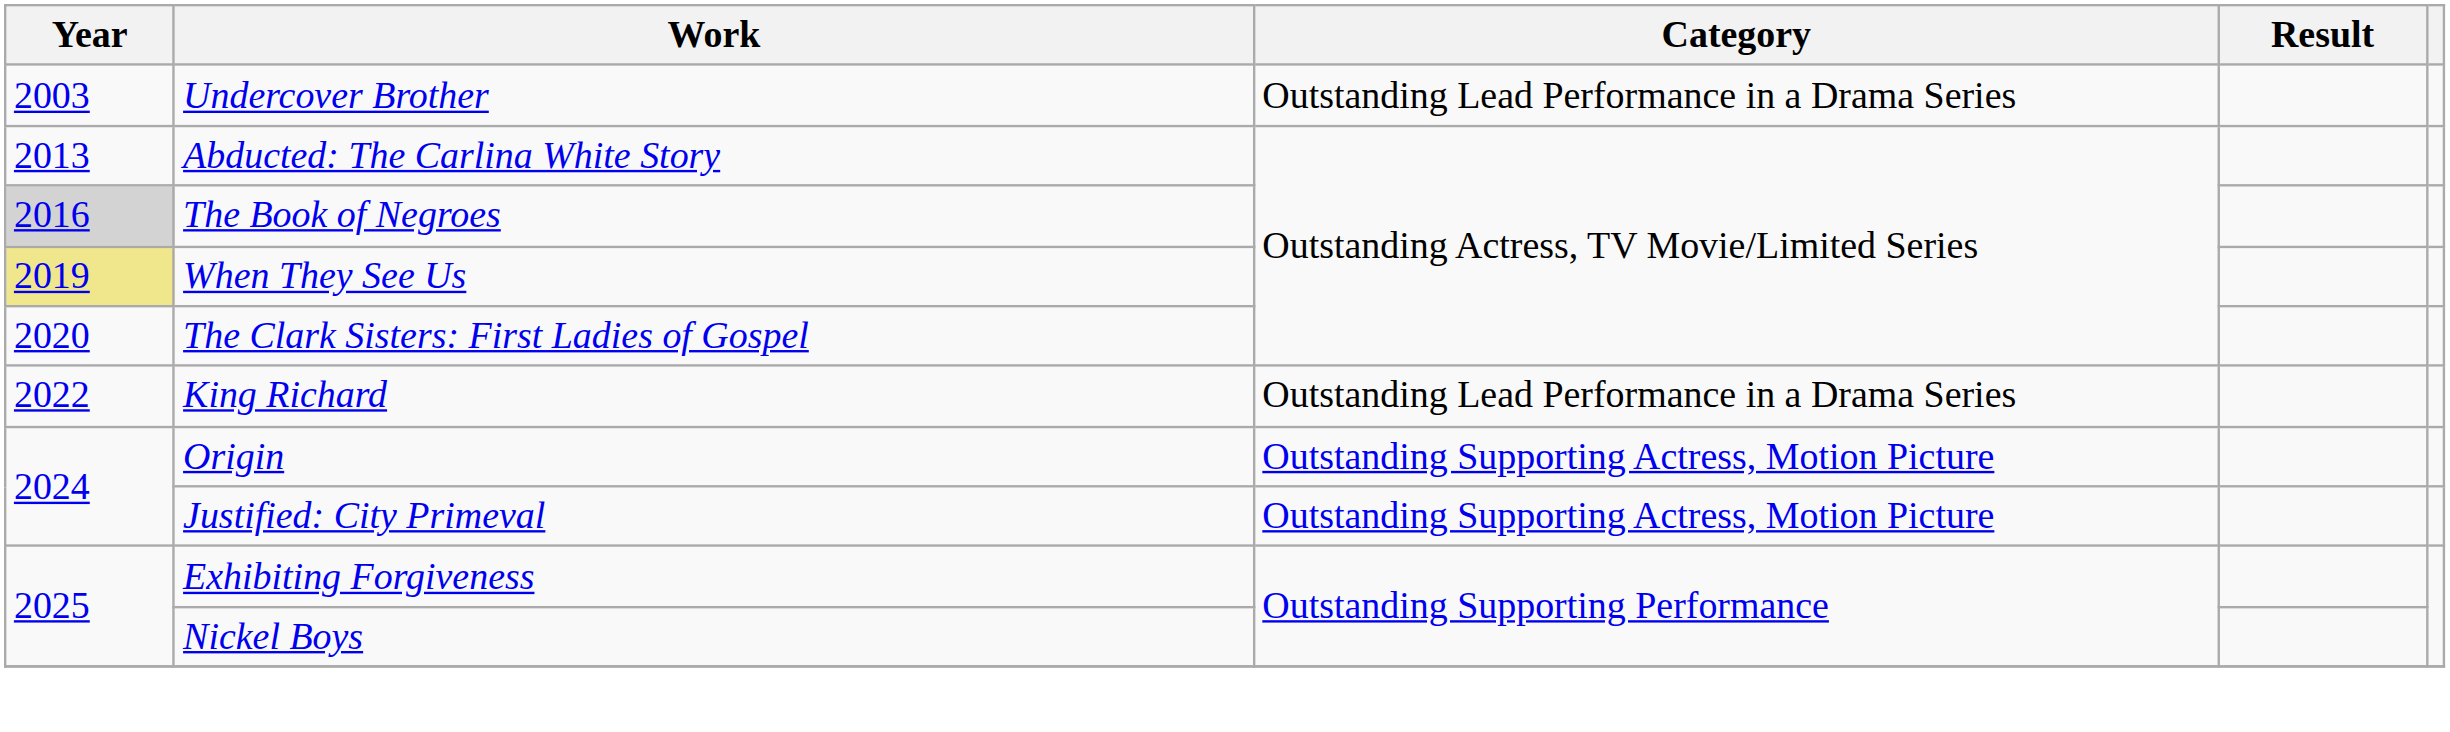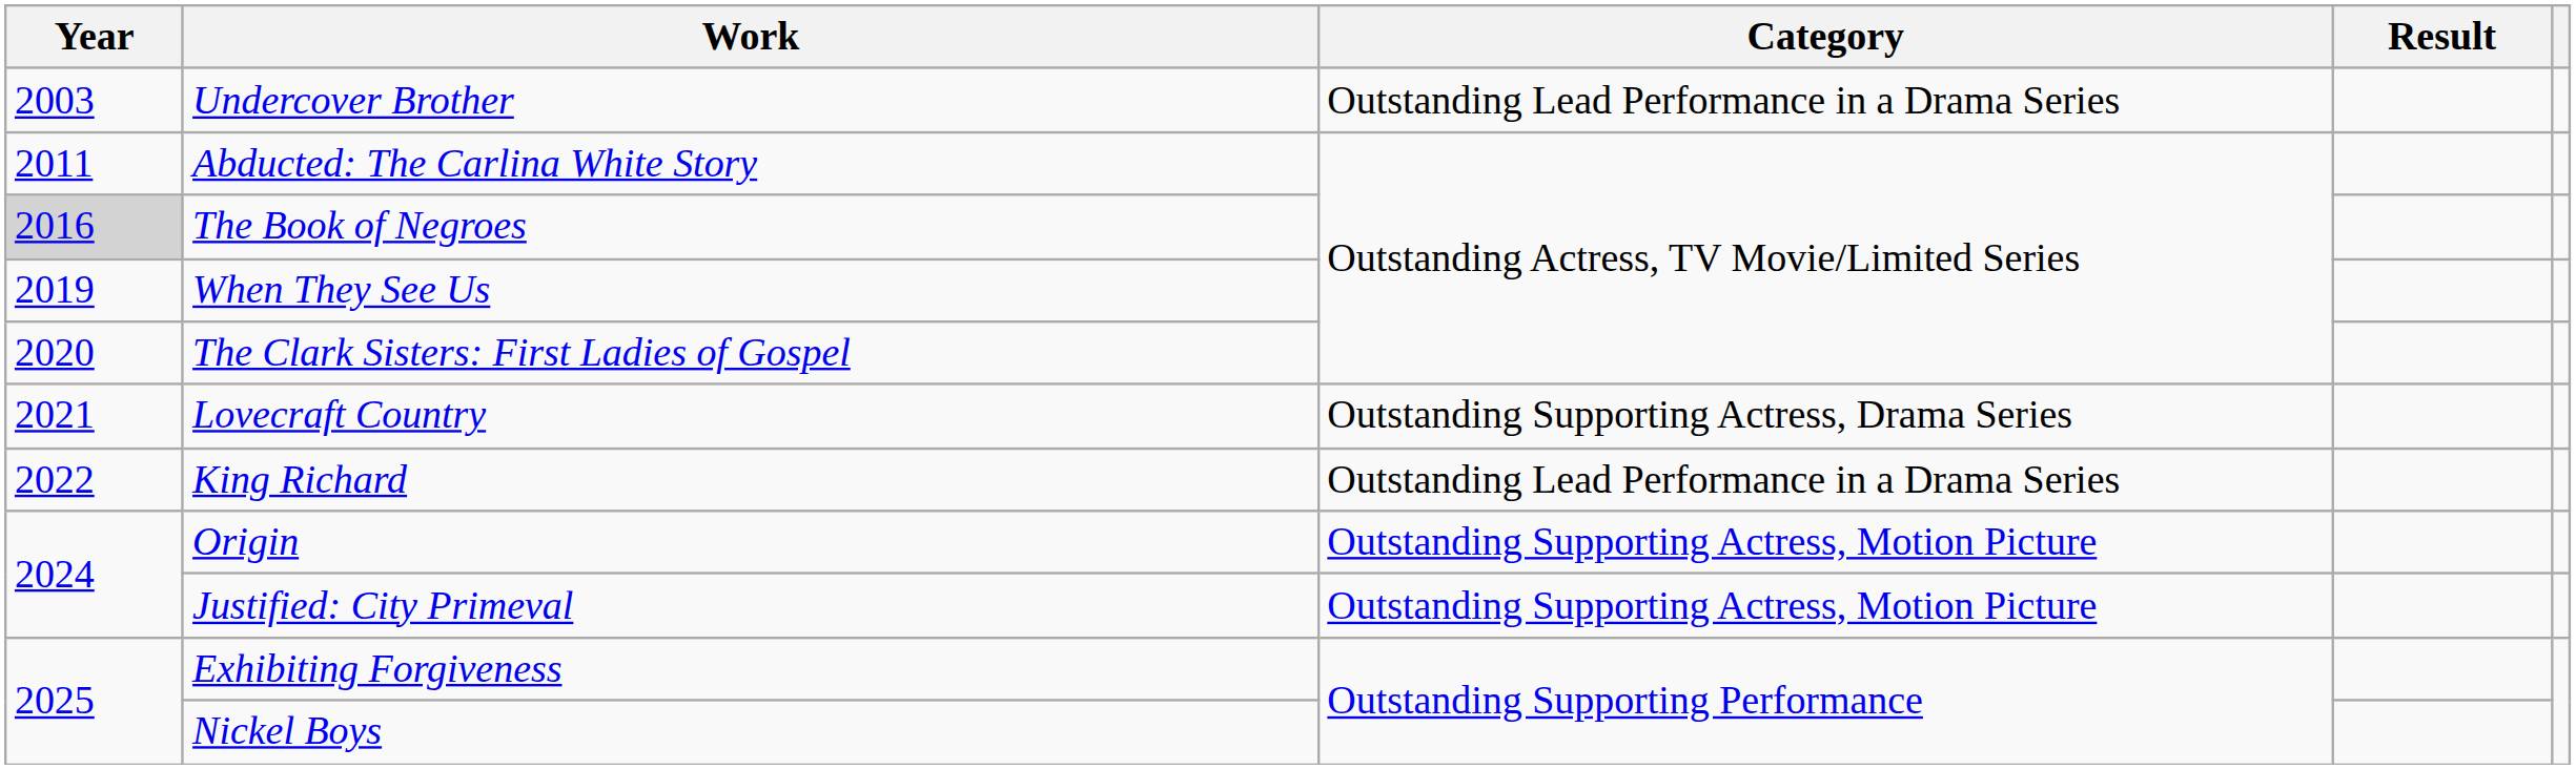 <table class="wikitable">
 <tr>
 <th scope="col" style="width:4em;">Year</th>
 <th scope="col" style="width:28em;">Work</th>
 <th scope="col" style="width:25em;">Category</th>
 <th scope="col" style="width:5em;">Result</th>
 <th></th>
 </tr>
 <tr>
 <td><a href='#'>2003</a></td>
 <td><em><a href='#'>Undercover Brother</a></em></td>
 <td>Outstanding Lead Performance in a Drama Series</td>
 <td></td>
 <td></td>
 </tr>
 <tr>
-<td><a href='#'>2013</a></td>
+<td><a href='#'>2011</a></td>
 <td><em><a href='#'>Abducted: The Carlina White Story</a></em></td>
 <td rowspan="4">Outstanding Actress, TV Movie/Limited Series</td>
 <td></td>
 <td></td>
 </tr>
 <tr>
 <td style="background: lightgrey;"><a href='#'>2016</a></td>
 <td><em><a href='#'>The Book of Negroes</a></em></td>
 <td></td>
 <td></td>
 </tr>
 <tr>
-<td style="background: khaki;"><a href='#'>2019</a></td>
+<td><a href='#'>2019</a></td>
 <td><em><a href='#'>When They See Us</a></em></td>
 <td></td>
 <td></td>
 </tr>
 <tr>
 <td><a href='#'>2020</a></td>
 <td><em><a href='#'>The Clark Sisters: First Ladies of Gospel</a></em></td>
+<td></td>
+<td></td>
+</tr>
+<tr>
+<td rowspan="1"><a href='#'>2021</a></td>
+<td><em><a href='#'>Lovecraft Country</a></em></td>
+<td>Outstanding Supporting Actress, Drama Series</td>
 <td></td>
 <td></td>
 </tr>
 <tr>
 <td><a href='#'>2022</a></td>
 <td><em><a href='#'>King Richard</a></em></td>
 <td>Outstanding Lead Performance in a Drama Series</td>
 <td></td>
 <td></td>
 </tr>
 <tr>
 <td rowspan="2"><a href='#'>2024</a></td>
 <td><em><a href='#'>Origin</a></em></td>
 <td><a href='#'>Outstanding Supporting Actress, Motion Picture</a></td>
 <td></td>
 <td></td>
 </tr>
 <tr>
 <td><em><a href='#'>Justified: City Primeval</a></em></td>
 <td><a href='#'>Outstanding Supporting Actress, Motion Picture</a></td>
 <td></td>
 <td></td>
 </tr>
 <tr>
 <td rowspan="2"><a href='#'>2025</a></td>
 <td><em><a href='#'>Exhibiting Forgiveness</a></em></td>
 <td rowspan="2"><a href='#'>Outstanding Supporting Performance</a></td>
 <td></td>
 <td rowspan="2"></td>
 </tr>
 <tr>
 <td><em><a href='#'>Nickel Boys</a></em></td>
 <td></td>
 </tr>
 <tr>
 </tr>
 </table>
